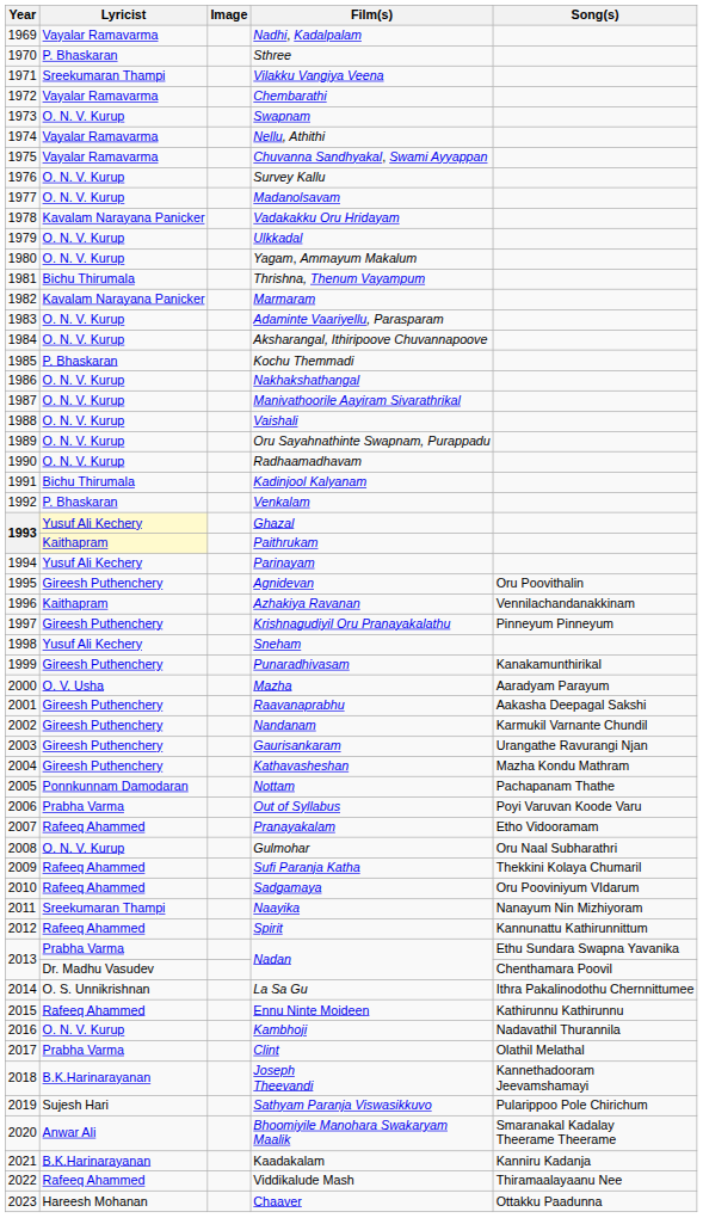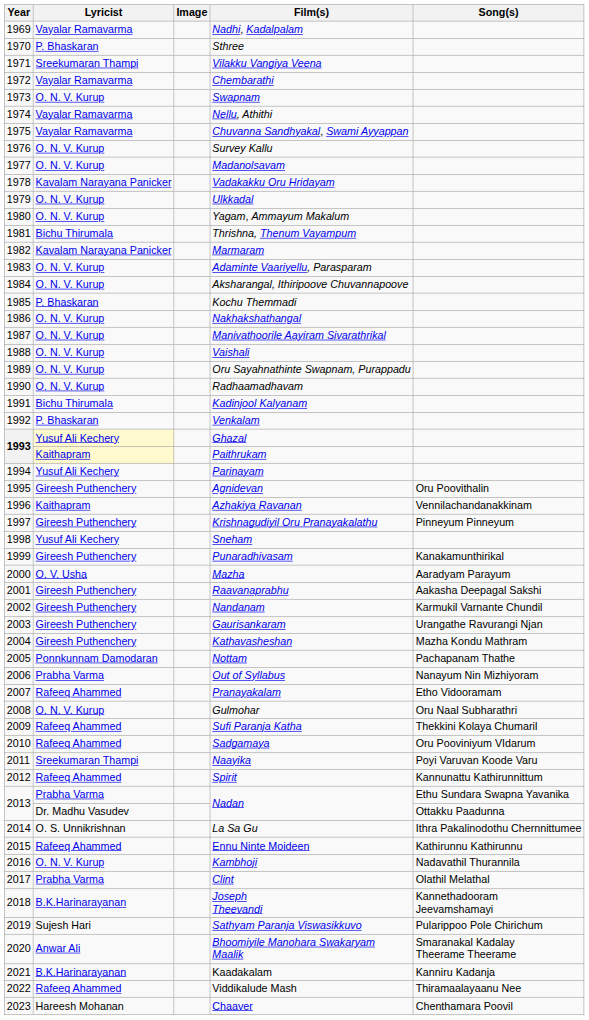 <table class="wikitable sortable">
 <tr>
 <th>Year</th>
 <th>Lyricist</th>
 <th>Image</th>
 <th>Film(s)</th>
 <th>Song(s)</th>
 </tr>
 <tr>
 <td>1969</td>
 <td><a href='#'>Vayalar Ramavarma</a></td>
 <td></td>
 <td><em><a href='#'>Nadhi</a></em>, <em><a href='#'>Kadalpalam</a></em></td>
 <td></td>
 </tr>
 <tr>
 <td>1970</td>
 <td><a href='#'>P. Bhaskaran</a></td>
 <td></td>
 <td><em>Sthree</em></td>
 <td></td>
 </tr>
 <tr>
 <td>1971</td>
 <td><a href='#'>Sreekumaran Thampi</a></td>
 <td></td>
 <td><em><a href='#'>Vilakku Vangiya Veena</a></em></td>
 <td></td>
 </tr>
 <tr>
 <td>1972</td>
 <td><a href='#'>Vayalar Ramavarma</a></td>
 <td></td>
 <td><em><a href='#'>Chembarathi</a></em></td>
 <td></td>
 </tr>
 <tr>
 <td>1973</td>
 <td><a href='#'>O. N. V. Kurup</a></td>
 <td></td>
 <td><em><a href='#'>Swapnam</a></em></td>
 <td></td>
 </tr>
 <tr>
 <td>1974</td>
 <td><a href='#'>Vayalar Ramavarma</a></td>
 <td></td>
 <td><em><a href='#'>Nellu</a>, Athithi</em></td>
 <td></td>
 </tr>
 <tr>
 <td>1975</td>
 <td><a href='#'>Vayalar Ramavarma</a></td>
 <td></td>
 <td><em><a href='#'>Chuvanna Sandhyakal</a></em>, <em><a href='#'>Swami Ayyappan</a></em></td>
 <td></td>
 </tr>
 <tr>
 <td>1976</td>
 <td><a href='#'>O. N. V. Kurup</a></td>
 <td></td>
 <td><em>Survey Kallu</em></td>
 <td></td>
 </tr>
 <tr>
 <td>1977</td>
 <td><a href='#'>O. N. V. Kurup</a></td>
 <td></td>
 <td><em><a href='#'>Madanolsavam</a></em></td>
 <td></td>
 </tr>
 <tr>
 <td>1978</td>
 <td><a href='#'>Kavalam Narayana Panicker</a></td>
 <td></td>
 <td><em><a href='#'>Vadakakku Oru Hridayam</a></em></td>
 <td></td>
 </tr>
 <tr>
 <td>1979</td>
 <td><a href='#'>O. N. V. Kurup</a></td>
 <td></td>
 <td><em><a href='#'>Ulkkadal</a></em></td>
 <td></td>
 </tr>
 <tr>
 <td>1980</td>
 <td><a href='#'>O. N. V. Kurup</a></td>
 <td></td>
 <td><em>Yagam</em>, <em>Ammayum Makalum</em></td>
 <td></td>
 </tr>
 <tr>
 <td>1981</td>
 <td><a href='#'>Bichu Thirumala</a></td>
 <td></td>
 <td><em>Thrishna, <a href='#'>Thenum Vayampum</a></em></td>
 <td></td>
 </tr>
 <tr>
 <td>1982</td>
 <td><a href='#'>Kavalam Narayana Panicker</a></td>
 <td></td>
 <td><em><a href='#'>Marmaram</a></em></td>
 <td></td>
 </tr>
 <tr>
 <td>1983</td>
 <td><a href='#'>O. N. V. Kurup</a></td>
 <td></td>
 <td><em><a href='#'>Adaminte Vaariyellu</a>, Parasparam</em></td>
 <td></td>
 </tr>
 <tr>
 <td>1984</td>
 <td><a href='#'>O. N. V. Kurup</a></td>
 <td></td>
 <td><em>Aksharangal, Ithiripoove Chuvannapoove</em></td>
 <td></td>
 </tr>
 <tr>
 <td>1985</td>
 <td><a href='#'>P. Bhaskaran</a></td>
 <td></td>
 <td><em>Kochu Themmadi</em></td>
 <td></td>
 </tr>
 <tr>
 <td>1986</td>
 <td><a href='#'>O. N. V. Kurup</a></td>
 <td></td>
 <td><em><a href='#'>Nakhakshathangal</a></em></td>
 <td></td>
 </tr>
 <tr>
 <td>1987</td>
 <td><a href='#'>O. N. V. Kurup</a></td>
 <td></td>
 <td><em><a href='#'>Manivathoorile Aayiram Sivarathrikal</a></em></td>
 <td></td>
 </tr>
 <tr>
 <td>1988</td>
 <td><a href='#'>O. N. V. Kurup</a></td>
 <td></td>
 <td><a href='#'><em>Vaishali</em></a></td>
 <td></td>
 </tr>
 <tr>
 <td>1989</td>
 <td><a href='#'>O. N. V. Kurup</a></td>
 <td></td>
 <td><em>Oru Sayahnathinte Swapnam, Purappadu</em></td>
 <td></td>
 </tr>
 <tr>
 <td>1990</td>
 <td><a href='#'>O. N. V. Kurup</a></td>
 <td></td>
 <td><em>Radhaamadhavam</em></td>
 <td></td>
 </tr>
 <tr>
 <td>1991</td>
 <td><a href='#'>Bichu Thirumala</a></td>
 <td></td>
 <td><em><a href='#'>Kadinjool Kalyanam</a></em></td>
 <td></td>
 </tr>
 <tr>
 <td>1992</td>
 <td><a href='#'>P. Bhaskaran</a></td>
 <td></td>
 <td><em><a href='#'>Venkalam</a></em></td>
 <td></td>
 </tr>
 <tr>
 <th rowspan="2" scope="row">1993 </th>
 <td style="background: #FFFACD"><a href='#'>Yusuf Ali Kechery</a></td>
 <td></td>
 <td><a href='#'><em>Ghazal</em></a></td>
 <td></td>
 </tr>
 <tr>
 <td style="background: #FFFACD"><a href='#'>Kaithapram</a></td>
 <td></td>
 <td><em><a href='#'>Paithrukam</a></em></td>
 <td></td>
 </tr>
 <tr>
 <td>1994</td>
 <td><a href='#'>Yusuf Ali Kechery</a></td>
 <td></td>
 <td><a href='#'><em>Parinayam</em></a></td>
 <td></td>
 </tr>
 <tr>
 <td>1995</td>
 <td><a href='#'>Gireesh Puthenchery</a></td>
 <td></td>
 <td><em><a href='#'>Agnidevan</a></em></td>
 <td>Oru Poovithalin</td>
 </tr>
 <tr>
 <td>1996</td>
 <td><a href='#'>Kaithapram</a></td>
 <td></td>
 <td><em><a href='#'>Azhakiya Ravanan</a></em></td>
 <td>Vennilachandanakkinam</td>
 </tr>
 <tr>
 <td>1997</td>
 <td><a href='#'>Gireesh Puthenchery</a></td>
 <td></td>
 <td><em><a href='#'>Krishnagudiyil Oru Pranayakalathu</a></em></td>
 <td>Pinneyum Pinneyum</td>
 </tr>
 <tr>
 <td>1998</td>
 <td><a href='#'>Yusuf Ali Kechery</a></td>
 <td></td>
 <td><em><a href='#'>Sneham</a></em></td>
 <td></td>
 </tr>
 <tr>
 <td>1999</td>
 <td><a href='#'>Gireesh Puthenchery</a></td>
 <td></td>
 <td><em><a href='#'>Punaradhivasam</a></em></td>
 <td>Kanakamunthirikal</td>
 </tr>
 <tr>
 <td>2000</td>
 <td><a href='#'>O. V. Usha</a></td>
 <td></td>
 <td><em><a href='#'>Mazha</a></em></td>
 <td>Aaradyam Parayum</td>
 </tr>
 <tr>
 <td>2001</td>
 <td><a href='#'>Gireesh Puthenchery</a></td>
 <td></td>
 <td><em><a href='#'>Raavanaprabhu</a></em></td>
 <td>Aakasha Deepagal Sakshi</td>
 </tr>
 <tr>
 <td>2002</td>
 <td><a href='#'>Gireesh Puthenchery</a></td>
 <td></td>
 <td><em><a href='#'>Nandanam</a></em></td>
 <td>Karmukil Varnante Chundil</td>
 </tr>
 <tr>
 <td>2003</td>
 <td><a href='#'>Gireesh Puthenchery</a></td>
 <td></td>
 <td><em><a href='#'>Gaurisankaram</a></em></td>
 <td>Urangathe Ravurangi Njan</td>
 </tr>
 <tr>
 <td>2004</td>
 <td><a href='#'>Gireesh Puthenchery</a></td>
 <td></td>
 <td><em><a href='#'>Kathavasheshan</a></em></td>
 <td>Mazha Kondu Mathram</td>
 </tr>
 <tr>
 <td>2005</td>
 <td><a href='#'>Ponnkunnam Damodaran</a></td>
 <td></td>
 <td><em><a href='#'>Nottam</a></em></td>
 <td>Pachapanam Thathe</td>
 </tr>
 <tr>
 <td>2006</td>
 <td><a href='#'>Prabha Varma</a></td>
 <td></td>
 <td><em><a href='#'>Out of Syllabus</a></em></td>
-<td>Poyi Varuvan Koode Varu</td>
+<td>Nanayum Nin Mizhiyoram</td>
 </tr>
 <tr>
 <td>2007</td>
 <td><a href='#'>Rafeeq Ahammed</a></td>
 <td></td>
 <td><em><a href='#'>Pranayakalam</a></em></td>
 <td>Etho Vidooramam</td>
 </tr>
 <tr>
 <td>2008</td>
 <td><a href='#'>O. N. V. Kurup</a></td>
 <td></td>
 <td><em>Gulmohar</em></td>
 <td>Oru Naal Subharathri</td>
 </tr>
 <tr>
 <td>2009</td>
 <td><a href='#'>Rafeeq Ahammed</a></td>
 <td></td>
 <td><em><a href='#'>Sufi Paranja Katha</a></em></td>
 <td>Thekkini Kolaya Chumaril</td>
 </tr>
 <tr>
 <td>2010</td>
 <td><a href='#'>Rafeeq Ahammed</a></td>
 <td></td>
 <td><em><a href='#'>Sadgamaya</a></em></td>
 <td>Oru Pooviniyum VIdarum</td>
 </tr>
 <tr>
 <td>2011</td>
 <td><a href='#'>Sreekumaran Thampi</a></td>
 <td></td>
 <td><em><a href='#'>Naayika</a></em></td>
-<td>Nanayum Nin Mizhiyoram</td>
+<td>Poyi Varuvan Koode Varu</td>
 </tr>
 <tr>
 <td>2012</td>
 <td><a href='#'>Rafeeq Ahammed</a></td>
 <td></td>
 <td><a href='#'><em>Spirit</em></a></td>
 <td>Kannunattu Kathirunnittum</td>
 </tr>
 <tr>
 <td rowspan="2">2013</td>
 <td><a href='#'>Prabha Varma</a></td>
 <td></td>
 <td rowspan="2"><em><a href='#'>Nadan</a></em></td>
 <td>Ethu Sundara Swapna Yavanika</td>
 </tr>
 <tr>
 <td>Dr. Madhu Vasudev</td>
 <td></td>
-<td>Chenthamara Poovil</td>
+<td>Ottakku Paadunna</td>
 </tr>
 <tr>
 <td>2014</td>
 <td>O. S. Unnikrishnan</td>
 <td></td>
 <td><em>La Sa Gu</em></td>
 <td>Ithra Pakalinodothu Chernnittumee</td>
 </tr>
 <tr>
 <td>2015</td>
 <td><a href='#'>Rafeeq Ahammed</a></td>
 <td></td>
 <td><a href='#'>Ennu Ninte Moideen</a></td>
 <td>Kathirunnu Kathirunnu</td>
 </tr>
 <tr>
 <td>2016</td>
 <td><a href='#'>O. N. V. Kurup</a></td>
 <td></td>
 <td><em><a href='#'>Kambhoji</a></em></td>
 <td>Nadavathil Thurannila</td>
 </tr>
 <tr>
 <td>2017</td>
 <td><a href='#'>Prabha Varma</a></td>
 <td></td>
 <td><em><a href='#'>Clint</a></em></td>
 <td>Olathil Melathal</td>
 </tr>
 <tr>
 <td>2018</td>
 <td><a href='#'>B.K.Harinarayanan</a></td>
 <td></td>
 <td><em><a href='#'>Joseph</a></em><br><em><a href='#'>Theevandi</a></em></td>
 <td>Kannethadooram<br>Jeevamshamayi</td>
 </tr>
 <tr>
 <td>2019</td>
 <td>Sujesh Hari</td>
 <td></td>
 <td><em><a href='#'>Sathyam Paranja Viswasikkuvo</a></em></td>
 <td>Pularippoo Pole Chirichum</td>
 </tr>
 <tr>
 <td>2020</td>
 <td><a href='#'>Anwar Ali</a></td>
 <td></td>
 <td><em><a href='#'>Bhoomiyile Manohara Swakaryam</a></em><br><em><a href='#'>Maalik</a></em></td>
 <td>Smaranakal Kadalay<br>Theerame Theerame</td>
 </tr>
 <tr>
 <td>2021</td>
 <td><a href='#'>B.K.Harinarayanan</a></td>
 <td></td>
 <td>Kaadakalam</td>
 <td>Kanniru Kadanja</td>
 </tr>
 <tr>
 <td>2022</td>
 <td><a href='#'>Rafeeq Ahammed</a></td>
 <td></td>
 <td>Viddikalude Mash</td>
 <td>Thiramaalayaanu Nee</td>
 </tr>
 <tr>
 <td>2023</td>
 <td>Hareesh Mohanan</td>
 <td></td>
 <td><a href='#'>Chaaver</a></td>
-<td>Ottakku Paadunna</td>
+<td>Chenthamara Poovil</td>
 </tr>
 </table>
